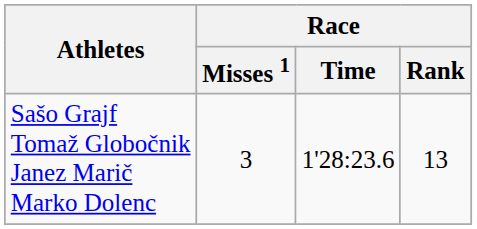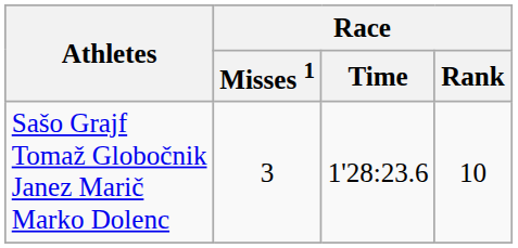 <table class="wikitable" border="1" style="font-size:90%">
 <tr>
 <th rowspan=2>Athletes</th>
 <th colspan=3>Race</th>
 </tr>
 <tr>
 <th>Misses <sup>1</sup></th>
 <th>Time</th>
 <th>Rank</th>
 </tr>
 <tr>
 <td><a href='#'>Sašo Grajf</a><br><a href='#'>Tomaž Globočnik</a><br><a href='#'>Janez Marič</a><br><a href='#'>Marko Dolenc</a></td>
 <td align=center>3</td>
 <td align=center>1'28:23.6</td>
-<td align=center>13</td>
+<td align=center>10</td>
 </tr>
 </table>
